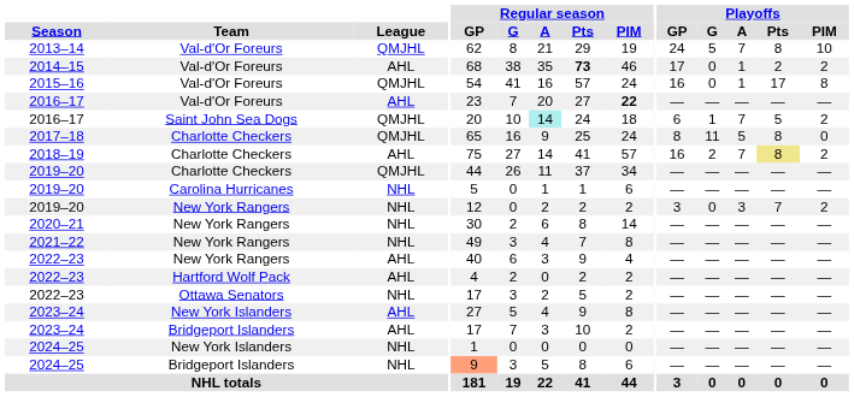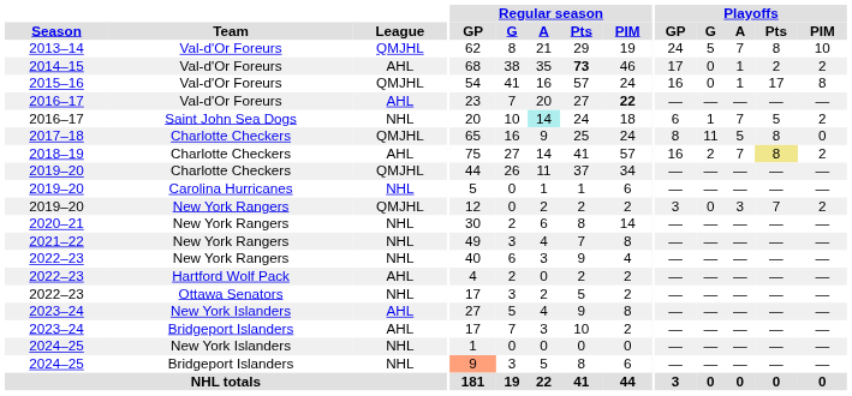 <table border="0" cellpadding="1" cellspacing="0" style="text-align:center; width:60em;">
 <tr bgcolor="#e0e0e0">
 <th colspan="3" bgcolor="#ffffff"></th>
 <th rowspan="101" bgcolor="#ffffff"></th>
 <th colspan="5"><a href='#'>Regular season</a></th>
 <th rowspan="101" bgcolor="#ffffff"></th>
 <th colspan="5"><a href='#'>Playoffs</a></th>
 </tr>
 <tr bgcolor="#e0e0e0">
 <th><a href='#'>Season</a></th>
 <th>Team</th>
 <th>League</th>
 <th>GP</th>
 <th><a href='#'>G</a></th>
 <th><a href='#'>A</a></th>
 <th><a href='#'>Pts</a></th>
 <th><a href='#'>PIM</a></th>
 <th>GP</th>
 <th>G</th>
 <th>A</th>
 <th>Pts</th>
 <th>PIM</th>
 </tr>
 <tr>
 <td><a href='#'>2013–14</a></td>
 <td><a href='#'>Val-d'Or Foreurs</a></td>
 <td><a href='#'>QMJHL</a></td>
 <td>62</td>
 <td>8</td>
 <td>21</td>
 <td>29</td>
 <td>19</td>
 <td>24</td>
 <td>5</td>
 <td>7</td>
 <td>8</td>
 <td>10</td>
 </tr>
 <tr bgcolor="#f0f0f0">
 <td><a href='#'>2014–15</a></td>
 <td>Val-d'Or Foreurs</td>
 <td>AHL</td>
 <td>68</td>
 <td>38</td>
 <td>35</td>
 <td><strong>73</strong></td>
 <td>46</td>
 <td>17</td>
 <td>0</td>
 <td>1</td>
 <td>2</td>
 <td>2</td>
 </tr>
 <tr>
 <td><a href='#'>2015–16</a></td>
 <td>Val-d'Or Foreurs</td>
 <td>QMJHL</td>
 <td>54</td>
 <td>41</td>
 <td>16</td>
 <td>57</td>
 <td>24</td>
 <td>16</td>
 <td>0</td>
 <td>1</td>
 <td>17</td>
 <td>8</td>
 </tr>
 <tr bgcolor="#f0f0f0">
 <td><a href='#'>2016–17</a></td>
 <td>Val-d'Or Foreurs</td>
 <td><a href='#'>AHL</a></td>
 <td>23</td>
 <td>7</td>
 <td>20</td>
 <td>27</td>
 <td><strong>22</strong></td>
 <td>—</td>
 <td>—</td>
 <td>—</td>
 <td>—</td>
 <td>—</td>
 </tr>
 <tr>
 <td>2016–17</td>
 <td><a href='#'>Saint John Sea Dogs</a></td>
-<td>QMJHL</td>
+<td>NHL</td>
 <td>20</td>
 <td>10</td>
 <td style="background: paleturquoise;">14</td>
 <td>24</td>
 <td>18</td>
 <td>6</td>
 <td>1</td>
 <td>7</td>
 <td>5</td>
 <td>2</td>
 </tr>
 <tr bgcolor="#f0f0f0">
 <td><a href='#'>2017–18</a></td>
 <td><a href='#'>Charlotte Checkers</a></td>
 <td>QMJHL</td>
 <td>65</td>
 <td>16</td>
 <td>9</td>
 <td>25</td>
 <td>24</td>
 <td>8</td>
 <td>11</td>
 <td>5</td>
 <td>8</td>
 <td>0</td>
 </tr>
 <tr>
 <td><a href='#'>2018–19</a></td>
 <td>Charlotte Checkers</td>
 <td>AHL</td>
 <td>75</td>
 <td>27</td>
 <td>14</td>
 <td>41</td>
 <td>57</td>
 <td>16</td>
 <td>2</td>
 <td>7</td>
 <td style="background: khaki;">8</td>
 <td>2</td>
 </tr>
 <tr bgcolor="#f0f0f0">
 <td><a href='#'>2019–20</a></td>
 <td>Charlotte Checkers</td>
 <td>QMJHL</td>
 <td>44</td>
 <td>26</td>
 <td>11</td>
 <td>37</td>
 <td>34</td>
 <td>—</td>
 <td>—</td>
 <td>—</td>
 <td>—</td>
 <td>—</td>
 </tr>
 <tr>
 <td><a href='#'>2019–20</a></td>
 <td><a href='#'>Carolina Hurricanes</a></td>
 <td><a href='#'>NHL</a></td>
 <td>5</td>
 <td>0</td>
 <td>1</td>
 <td>1</td>
 <td>6</td>
 <td>—</td>
 <td>—</td>
 <td>—</td>
 <td>—</td>
 <td>—</td>
 </tr>
 <tr bgcolor="#f0f0f0">
 <td>2019–20</td>
 <td><a href='#'>New York Rangers</a></td>
-<td>NHL</td>
+<td>QMJHL</td>
 <td>12</td>
 <td>0</td>
 <td>2</td>
 <td>2</td>
 <td>2</td>
 <td>3</td>
 <td>0</td>
 <td>3</td>
 <td>7</td>
 <td>2</td>
 </tr>
 <tr>
 <td><a href='#'>2020–21</a></td>
 <td>New York Rangers</td>
 <td>NHL</td>
 <td>30</td>
 <td>2</td>
 <td>6</td>
 <td>8</td>
 <td>14</td>
 <td>—</td>
 <td>—</td>
 <td>—</td>
 <td>—</td>
 <td>—</td>
 </tr>
 <tr bgcolor="#f0f0f0">
 <td><a href='#'>2021–22</a></td>
 <td>New York Rangers</td>
 <td>NHL</td>
 <td>49</td>
 <td>3</td>
 <td>4</td>
 <td>7</td>
 <td>8</td>
 <td>—</td>
 <td>—</td>
 <td>—</td>
 <td>—</td>
 <td>—</td>
 </tr>
 <tr>
 <td><a href='#'>2022–23</a></td>
 <td>New York Rangers</td>
-<td>AHL</td>
+<td>NHL</td>
 <td>40</td>
 <td>6</td>
 <td>3</td>
 <td>9</td>
 <td>4</td>
 <td>—</td>
 <td>—</td>
 <td>—</td>
 <td>—</td>
 <td>—</td>
 </tr>
 <tr bgcolor="#f0f0f0">
 <td><a href='#'>2022–23</a></td>
 <td><a href='#'>Hartford Wolf Pack</a></td>
 <td>AHL</td>
 <td>4</td>
 <td>2</td>
 <td>0</td>
 <td>2</td>
 <td>2</td>
 <td>—</td>
 <td>—</td>
 <td>—</td>
 <td>—</td>
 <td>—</td>
 </tr>
 <tr>
 <td>2022–23</td>
 <td><a href='#'>Ottawa Senators</a></td>
 <td>NHL</td>
 <td>17</td>
 <td>3</td>
 <td>2</td>
 <td>5</td>
 <td>2</td>
 <td>—</td>
 <td>—</td>
 <td>—</td>
 <td>—</td>
 <td>—</td>
 </tr>
 <tr bgcolor="#f0f0f0">
 <td><a href='#'>2023–24</a></td>
 <td><a href='#'>New York Islanders</a></td>
 <td><a href='#'>AHL</a></td>
 <td>27</td>
 <td>5</td>
 <td>4</td>
 <td>9</td>
 <td>8</td>
 <td>—</td>
 <td>—</td>
 <td>—</td>
 <td>—</td>
 <td>—</td>
 </tr>
 <tr>
 <td><a href='#'>2023–24</a></td>
 <td><a href='#'>Bridgeport Islanders</a></td>
 <td>AHL</td>
 <td>17</td>
 <td>7</td>
 <td>3</td>
 <td>10</td>
 <td>2</td>
 <td>—</td>
 <td>—</td>
 <td>—</td>
 <td>—</td>
 <td>—</td>
 </tr>
 <tr bgcolor="#f0f0f0">
 <td><a href='#'>2024–25</a></td>
 <td>New York Islanders</td>
 <td>NHL</td>
 <td>1</td>
 <td>0</td>
 <td>0</td>
 <td>0</td>
 <td>0</td>
 <td>—</td>
 <td>—</td>
 <td>—</td>
 <td>—</td>
 <td>—</td>
 </tr>
 <tr>
 <td><a href='#'>2024–25</a></td>
 <td>Bridgeport Islanders</td>
 <td>NHL</td>
 <td style="background: lightsalmon;">9</td>
 <td>3</td>
 <td>5</td>
 <td>8</td>
 <td>6</td>
 <td>—</td>
 <td>—</td>
 <td>—</td>
 <td>—</td>
 <td>—</td>
 </tr>
 <tr bgcolor="#e0e0e0">
 <th colspan="3">NHL totals</th>
 <th>181</th>
 <th>19</th>
 <th>22</th>
 <th>41</th>
 <th>44</th>
 <th>3</th>
 <th>0</th>
 <th>0</th>
 <th>0</th>
 <th>0</th>
 </tr>
 </table>
